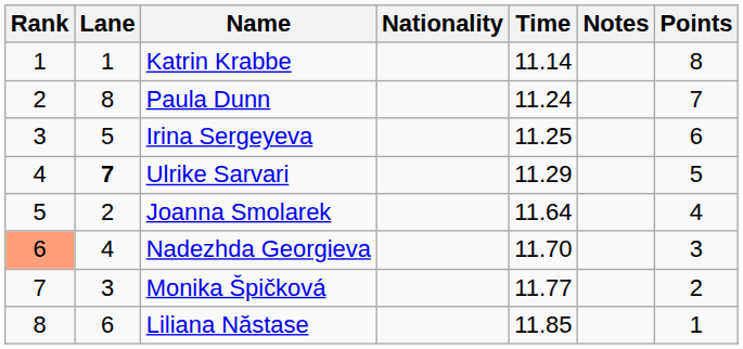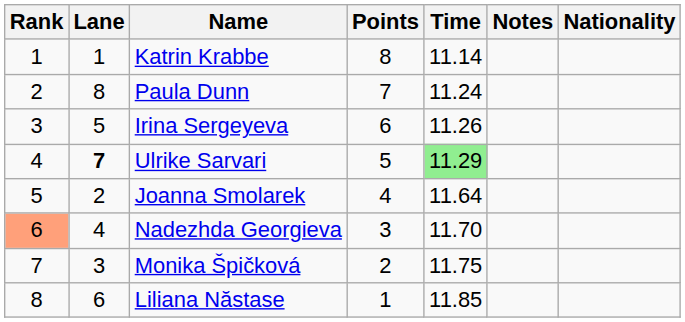 <table class="wikitable sortable" style="text-align:center">
 <tr>
 <th>Rank</th>
 <th>Lane</th>
 <th>Name</th>
-<th>Nationality</th>
+<th>Points</th>
 <th>Time</th>
 <th>Notes</th>
-<th>Points</th>
+<th>Nationality</th>
 </tr>
 <tr>
 <td>1</td>
 <td>1</td>
 <td align=left><a href='#'>Katrin Krabbe</a></td>
-<td align=left></td>
+<td>8</td>
 <td>11.14</td>
 <td></td>
-<td>8</td>
+<td align=left></td>
 </tr>
 <tr>
 <td>2</td>
 <td>8</td>
 <td align=left><a href='#'>Paula Dunn</a></td>
-<td align=left></td>
+<td>7</td>
 <td>11.24</td>
 <td></td>
-<td>7</td>
+<td align=left></td>
 </tr>
 <tr>
 <td>3</td>
 <td>5</td>
 <td align=left><a href='#'>Irina Sergeyeva</a></td>
+<td>6</td>
+<td>11.26</td>
+<td></td>
 <td align=left></td>
-<td>11.25</td>
-<td></td>
-<td>6</td>
 </tr>
 <tr>
 <td>4</td>
 <td><strong>7</strong></td>
 <td align=left><a href='#'>Ulrike Sarvari</a></td>
+<td>5</td>
+<td style="background: lightgreen;">11.29</td>
+<td></td>
 <td align=left></td>
-<td>11.29</td>
-<td></td>
-<td>5</td>
 </tr>
 <tr>
 <td>5</td>
 <td>2</td>
 <td align=left><a href='#'>Joanna Smolarek</a></td>
-<td align=left></td>
+<td>4</td>
 <td>11.64</td>
 <td></td>
-<td>4</td>
+<td align=left></td>
 </tr>
 <tr>
 <td style="background: lightsalmon;">6</td>
 <td>4</td>
 <td align=left><a href='#'>Nadezhda Georgieva</a></td>
-<td align=left></td>
+<td>3</td>
 <td>11.70</td>
 <td></td>
-<td>3</td>
+<td align=left></td>
 </tr>
 <tr>
 <td>7</td>
 <td>3</td>
 <td align=left><a href='#'>Monika Špičková</a></td>
+<td>2</td>
+<td>11.75</td>
+<td></td>
 <td align=left></td>
-<td>11.77</td>
-<td></td>
-<td>2</td>
 </tr>
 <tr>
 <td>8</td>
 <td>6</td>
 <td align=left><a href='#'>Liliana Năstase</a></td>
-<td align=left></td>
+<td>1</td>
 <td>11.85</td>
 <td></td>
-<td>1</td>
+<td align=left></td>
 </tr>
 </table>
